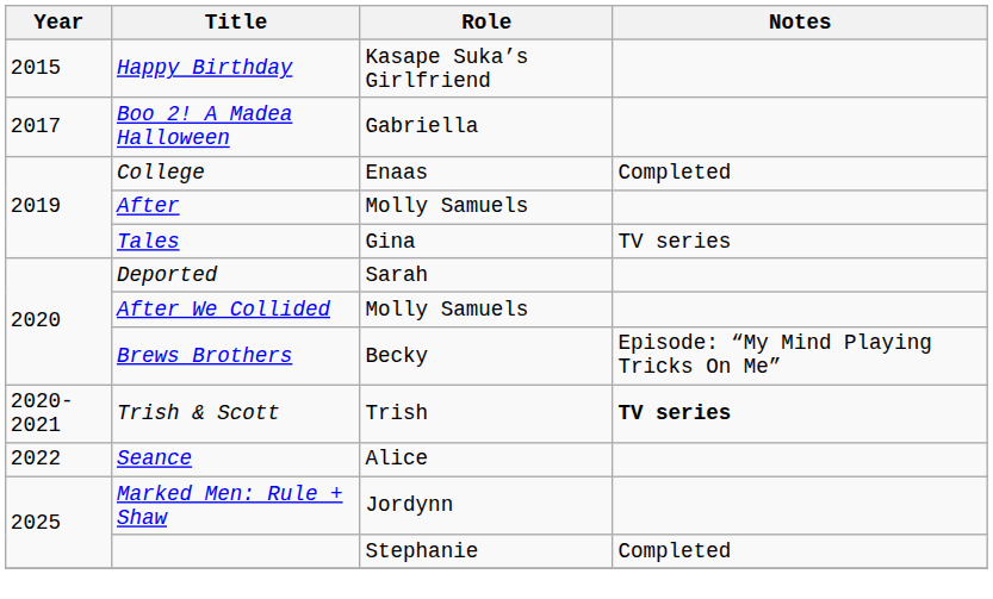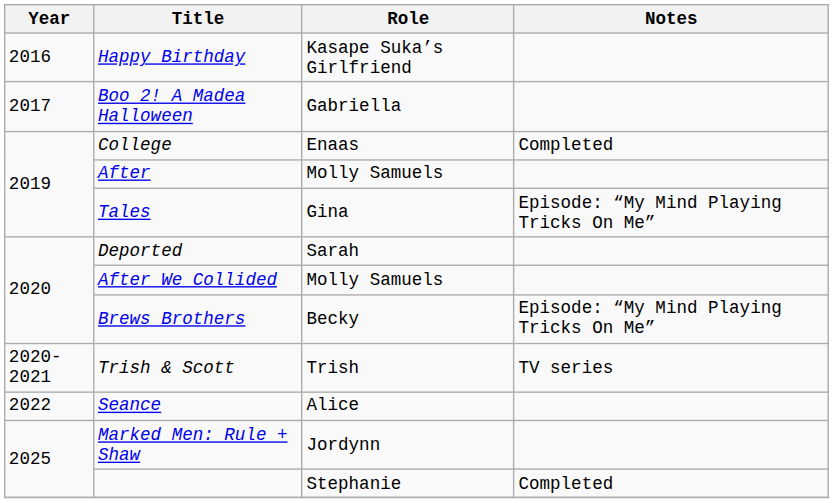 <table class="wikitable sortable">
 <tr>
 <th>Year</th>
 <th>Title</th>
 <th>Role</th>
 <th class=unsortable>Notes</th>
 </tr>
 <tr>
-<td>2015</td>
+<td>2016</td>
 <td><em><a href='#'>Happy Birthday</a></em></td>
 <td>Kasape Suka’s Girlfriend</td>
 <td></td>
 </tr>
 <tr>
 <td>2017</td>
 <td><em><a href='#'>Boo 2! A Madea Halloween</a></em></td>
 <td>Gabriella</td>
 <td></td>
 </tr>
 <tr>
 <td rowspan="3">2019</td>
 <td><em>College</em></td>
 <td>Enaas</td>
 <td>Completed</td>
 </tr>
 <tr>
 <td><em><a href='#'>After</a></em></td>
 <td>Molly Samuels</td>
 <td></td>
 </tr>
 <tr>
 <td><em><a href='#'>Tales</a></em></td>
 <td>Gina</td>
-<td>TV series</td>
+<td>Episode: “My Mind Playing Tricks On Me”</td>
 </tr>
 <tr>
 <td rowspan="3">2020</td>
 <td><em>Deported</em></td>
 <td>Sarah</td>
 <td></td>
 </tr>
 <tr>
 <td><em><a href='#'>After We Collided</a></em></td>
 <td>Molly Samuels</td>
 <td></td>
 </tr>
 <tr>
 <td><em><a href='#'>Brews Brothers</a></em></td>
 <td>Becky</td>
 <td>Episode: “My Mind Playing Tricks On Me”</td>
 </tr>
 <tr>
 <td>2020-2021</td>
 <td><em>Trish & Scott</em></td>
 <td>Trish</td>
-<td><strong>TV series</strong></td>
+<td>TV series</td>
 </tr>
 <tr>
 <td>2022</td>
 <td><em><a href='#'>Seance</a></em></td>
 <td>Alice</td>
 <td></td>
 </tr>
 <tr>
 <td rowspan="2">2025</td>
 <td><em><a href='#'>Marked Men: Rule + Shaw</a></em></td>
 <td>Jordynn</td>
 <td></td>
 </tr>
 <tr>
 <td></td>
 <td>Stephanie</td>
 <td>Completed</td>
 </tr>
 <tr>
 </tr>
 </table>
